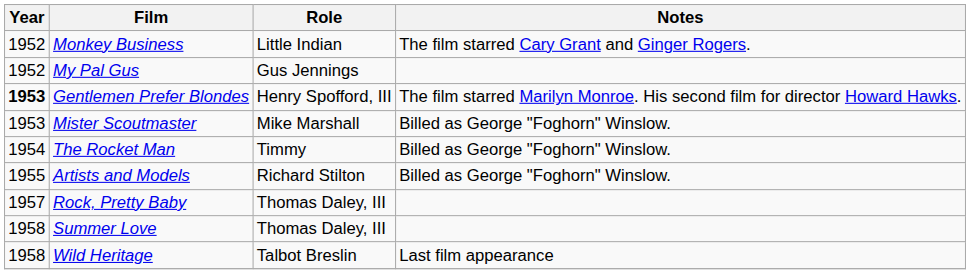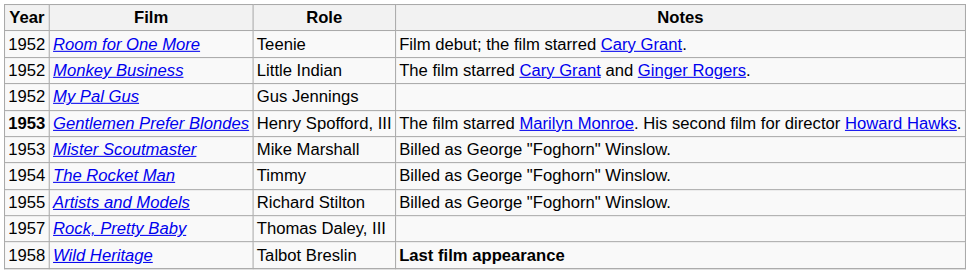 <table class="wikitable">
 <tr>
 <th>Year</th>
 <th>Film</th>
 <th>Role</th>
 <th>Notes</th>
+</tr>
+<tr>
+<td>1952</td>
+<td><em><a href='#'>Room for One More</a></em></td>
+<td>Teenie</td>
+<td>Film debut; the film starred <a href='#'>Cary Grant</a>.</td>
 </tr>
 <tr>
 <td>1952</td>
 <td><em><a href='#'>Monkey Business</a></em></td>
 <td>Little Indian</td>
 <td>The film starred <a href='#'>Cary Grant</a> and <a href='#'>Ginger Rogers</a>.</td>
 </tr>
 <tr>
 <td>1952</td>
 <td><em><a href='#'>My Pal Gus</a></em></td>
 <td>Gus Jennings</td>
 </tr>
 <tr>
 <td><strong>1953</strong></td>
 <td><em><a href='#'>Gentlemen Prefer Blondes</a></em></td>
 <td>Henry Spofford, III</td>
 <td>The film starred <a href='#'>Marilyn Monroe</a>. His second film for director <a href='#'>Howard Hawks</a>.</td>
 </tr>
 <tr>
 <td>1953</td>
 <td><em><a href='#'>Mister Scoutmaster</a></em></td>
 <td>Mike Marshall</td>
 <td>Billed as George "Foghorn" Winslow.</td>
 </tr>
 <tr>
 <td>1954</td>
 <td><em><a href='#'>The Rocket Man</a></em></td>
 <td>Timmy</td>
 <td>Billed as George "Foghorn" Winslow.</td>
 </tr>
 <tr>
 <td>1955</td>
 <td><em><a href='#'>Artists and Models</a></em></td>
 <td>Richard Stilton</td>
 <td>Billed as George "Foghorn" Winslow.</td>
 </tr>
 <tr>
 <td>1957</td>
 <td><em><a href='#'>Rock, Pretty Baby</a></em></td>
 <td>Thomas Daley, III</td>
 <td></td>
 </tr>
 <tr>
 <td>1958</td>
-<td><em><a href='#'>Summer Love</a></em></td>
-<td>Thomas Daley, III</td>
-<td></td>
-</tr>
-<tr>
-<td>1958</td>
 <td><em><a href='#'>Wild Heritage</a></em></td>
 <td>Talbot Breslin</td>
-<td>Last film appearance</td>
+<td><strong>Last film appearance</strong></td>
 </tr>
 <tr>
 </tr>
 </table>
